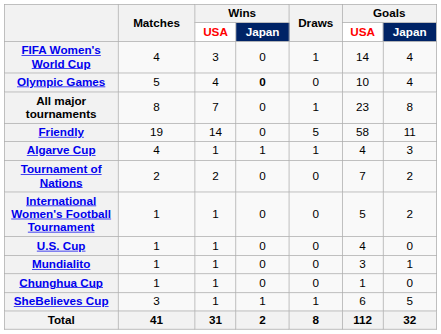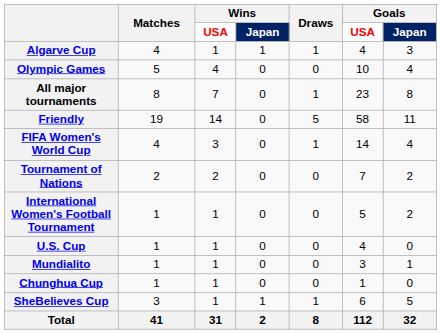 <table class="wikitable sortable" style="text-align:center; width:95%;">
 <tr>
 <th rowspan="2" style="text-align:center; width:15%;"></th>
 <th rowspan="2" style="text-align:center; width:10%;">Matches</th>
 <th colspan="2" style="text-align:center; width:10%;">Wins</th>
 <th rowspan="2" style="text-align:center; width:5%;">Draws</th>
 <th colspan="2" style="text-align:center; width:10%;">Goals</th>
 </tr>
 <tr>
 <th style="background:white; color:red;">USA</th>
 <th style="background:#002366; color:white;">Japan</th>
 <th style="background:white; color:red;">USA</th>
 <th style="background:#002366; color:white;">Japan</th>
 </tr>
 <tr>
-<th><a href='#'>FIFA Women's World Cup</a></th>
+<th><a href='#'>Algarve Cup</a></th>
+<td>4</td>
+<td>1</td>
+<td>1</td>
+<td>1</td>
 <td>4</td>
 <td>3</td>
-<td>0</td>
-<td>1</td>
-<td>14</td>
-<td>4</td>
 </tr>
 <tr>
 <th><a href='#'>Olympic Games</a></th>
 <td>5</td>
 <td>4</td>
-<td><strong>0</strong></td>
+<td>0</td>
 <td>0</td>
 <td>10</td>
 <td>4</td>
 </tr>
 <tr>
 <th>All major tournaments</th>
 <td>8</td>
 <td>7</td>
 <td>0</td>
 <td>1</td>
 <td>23</td>
 <td>8</td>
 </tr>
 <tr>
 <th><a href='#'>Friendly</a></th>
 <td>19</td>
 <td>14</td>
 <td>0</td>
 <td>5</td>
 <td>58</td>
 <td>11</td>
 </tr>
 <tr>
-<th><a href='#'>Algarve Cup</a></th>
-<td>4</td>
-<td>1</td>
-<td>1</td>
-<td>1</td>
+<th><a href='#'>FIFA Women's World Cup</a></th>
 <td>4</td>
 <td>3</td>
+<td>0</td>
+<td>1</td>
+<td>14</td>
+<td>4</td>
 </tr>
 <tr>
 <th><a href='#'>Tournament of Nations</a></th>
 <td>2</td>
 <td>2</td>
 <td>0</td>
 <td>0</td>
 <td>7</td>
 <td>2</td>
 </tr>
 <tr>
 <th><a href='#'>International Women's Football Tournament</a></th>
 <td>1</td>
 <td>1</td>
 <td>0</td>
 <td>0</td>
 <td>5</td>
 <td>2</td>
 </tr>
 <tr>
 <th><a href='#'>U.S. Cup</a></th>
 <td>1</td>
 <td>1</td>
 <td>0</td>
 <td>0</td>
 <td>4</td>
 <td>0</td>
 </tr>
 <tr>
 <th><a href='#'>Mundialito</a></th>
 <td>1</td>
 <td>1</td>
 <td>0</td>
 <td>0</td>
 <td>3</td>
 <td>1</td>
 </tr>
 <tr>
 <th><a href='#'>Chunghua Cup</a></th>
 <td>1</td>
 <td>1</td>
 <td>0</td>
 <td>0</td>
 <td>1</td>
 <td>0</td>
 </tr>
 <tr>
 <th><a href='#'>SheBelieves Cup</a></th>
 <td>3</td>
 <td>1</td>
 <td>1</td>
 <td>1</td>
 <td>6</td>
 <td>5</td>
 </tr>
 <tr>
 <th>Total</th>
 <th>41</th>
 <th>31</th>
 <th>2</th>
 <th>8</th>
 <th>112</th>
 <th>32</th>
 </tr>
 </table>
